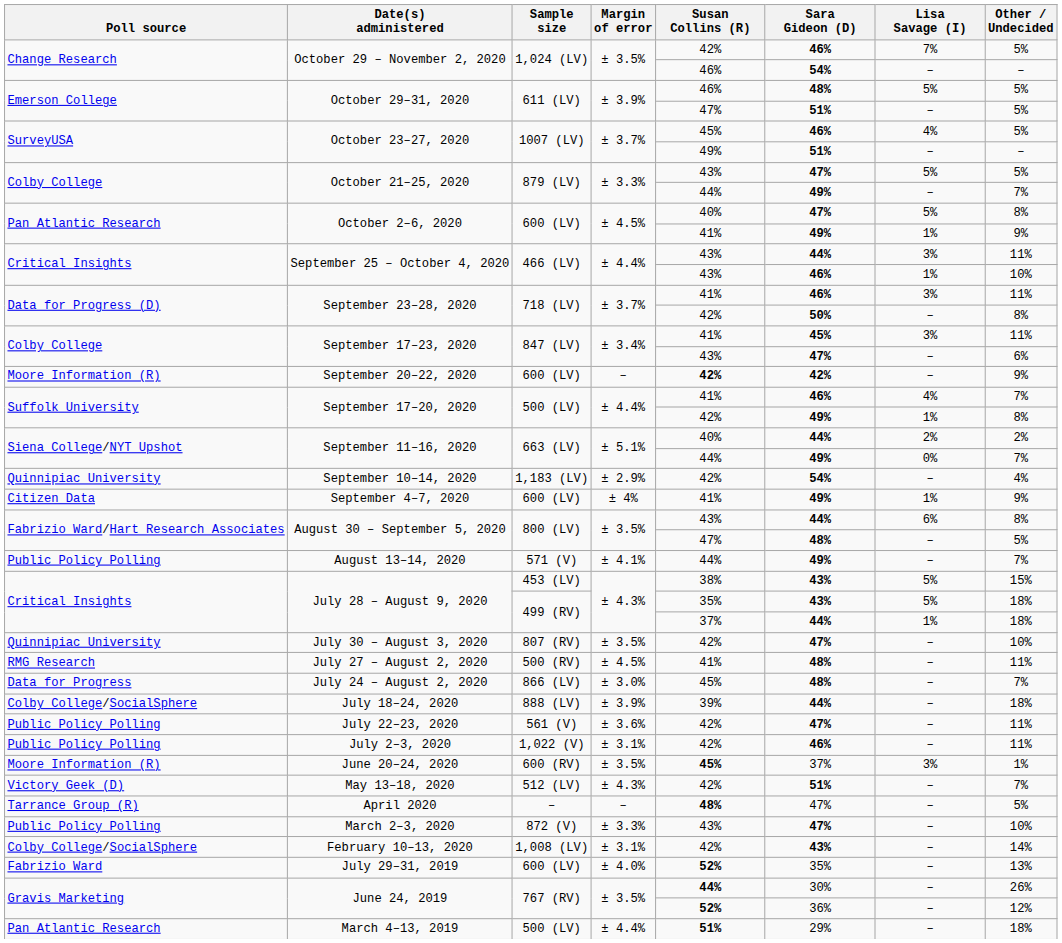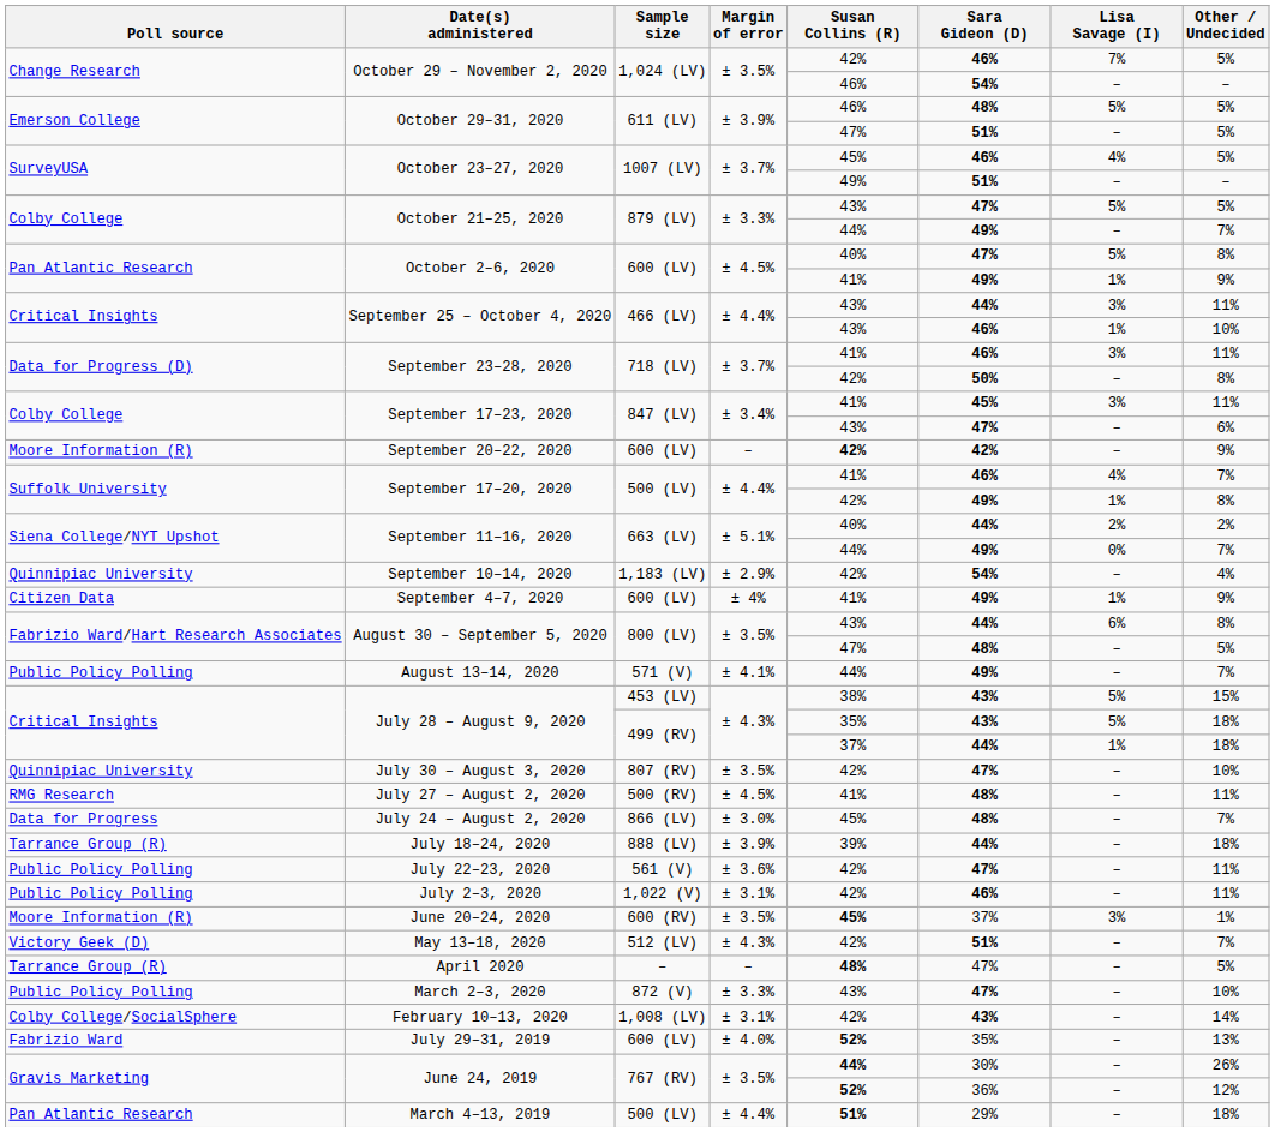 <table class="wikitable" style="font-size:90%;text-align:center;">
 <tr valign=bottom>
 <th>Poll source</th>
 <th>Date(s)<br>administered</th>
 <th>Sample<br>size</th>
 <th>Margin<br>of error</th>
 <th style="width:100px;">Susan<br>Collins (R)</th>
 <th style="width:100px;">Sara<br>Gideon (D)</th>
 <th style="width:100px;">Lisa<br>Savage (I)</th>
 <th>Other /<br>Undecided</th>
 </tr>
 <tr>
 <td rowspan=2 style="text-align:left;"><a href='#'>Change Research</a></td>
 <td rowspan=2>October 29 – November 2, 2020</td>
 <td rowspan=2>1,024 (LV)</td>
 <td rowspan=2>± 3.5%</td>
 <td>42%</td>
 <td><strong>46%</strong></td>
 <td>7%</td>
 <td>5%</td>
 </tr>
 <tr>
 <td>46%</td>
 <td><strong>54%</strong></td>
 <td>–</td>
 <td>–</td>
 </tr>
 <tr>
 <td rowspan=2 style="text-align:left;"><a href='#'>Emerson College</a></td>
 <td rowspan=2>October 29–31, 2020</td>
 <td rowspan=2>611 (LV)</td>
 <td rowspan=2>± 3.9%</td>
 <td>46%</td>
 <td><strong>48%</strong></td>
 <td>5%</td>
 <td>5%</td>
 </tr>
 <tr>
 <td>47%</td>
 <td><strong>51%</strong></td>
 <td>–</td>
 <td>5%</td>
 </tr>
 <tr>
 <td rowspan=2 style="text-align:left;"><a href='#'>SurveyUSA</a></td>
 <td rowspan=2>October 23–27, 2020</td>
 <td rowspan=2>1007 (LV)</td>
 <td rowspan=2>± 3.7%</td>
 <td>45%</td>
 <td><strong>46%</strong></td>
 <td>4%</td>
 <td>5%</td>
 </tr>
 <tr>
 <td>49%</td>
 <td><strong>51%</strong></td>
 <td>–</td>
 <td>–</td>
 </tr>
 <tr>
 <td rowspan=2 style="text-align:left;"><a href='#'>Colby College</a></td>
 <td rowspan=2>October 21–25, 2020</td>
 <td rowspan=2>879 (LV)</td>
 <td rowspan=2>± 3.3%</td>
 <td>43%</td>
 <td><strong>47%</strong></td>
 <td>5%</td>
 <td>5%</td>
 </tr>
 <tr>
 <td>44%</td>
 <td><strong>49%</strong></td>
 <td>–</td>
 <td>7%</td>
 </tr>
 <tr>
 <td rowspan=2 style="text-align:left;"><a href='#'>Pan Atlantic Research</a></td>
 <td rowspan=2>October 2–6, 2020</td>
 <td rowspan=2>600 (LV)</td>
 <td rowspan=2>± 4.5%</td>
 <td>40%</td>
 <td><strong>47%</strong></td>
 <td>5%</td>
 <td>8%</td>
 </tr>
 <tr>
 <td>41%</td>
 <td><strong>49%</strong></td>
 <td>1%</td>
 <td>9%</td>
 </tr>
 <tr>
 <td rowspan=2 style="text-align:left;"><a href='#'>Critical Insights</a></td>
 <td rowspan=2>September 25 – October 4, 2020</td>
 <td rowspan=2>466 (LV)</td>
 <td rowspan=2>± 4.4%</td>
 <td>43%</td>
 <td><strong>44%</strong></td>
 <td>3%</td>
 <td>11%</td>
 </tr>
 <tr>
 <td>43%</td>
 <td><strong>46%</strong></td>
 <td>1%</td>
 <td>10%</td>
 </tr>
 <tr>
 <td rowspan=2 style="text-align:left;"><a href='#'>Data for Progress (D)</a></td>
 <td rowspan=2>September 23–28, 2020</td>
 <td rowspan=2>718 (LV)</td>
 <td rowspan=2>± 3.7%</td>
 <td>41%</td>
 <td><strong>46%</strong></td>
 <td>3%</td>
 <td>11%</td>
 </tr>
 <tr>
 <td>42%</td>
 <td><strong>50%</strong></td>
 <td>–</td>
 <td>8%</td>
 </tr>
 <tr>
 <td rowspan=2 style="text-align:left;"><a href='#'>Colby College</a></td>
 <td rowspan=2>September 17–23, 2020</td>
 <td rowspan=2>847 (LV)</td>
 <td rowspan=2>± 3.4%</td>
 <td>41%</td>
 <td><strong>45%</strong></td>
 <td>3%</td>
 <td>11%</td>
 </tr>
 <tr>
 <td>43%</td>
 <td><strong>47%</strong></td>
 <td>–</td>
 <td>6%</td>
 </tr>
 <tr>
 <td style="text-align:left;"><a href='#'>Moore Information (R)</a></td>
 <td>September 20–22, 2020</td>
 <td>600 (LV)</td>
 <td>–</td>
 <td><strong>42%</strong></td>
 <td><strong>42%</strong></td>
 <td>–</td>
 <td>9%</td>
 </tr>
 <tr>
 <td rowspan=2 style="text-align:left;"><a href='#'>Suffolk University</a></td>
 <td rowspan=2>September 17–20, 2020</td>
 <td rowspan=2>500 (LV)</td>
 <td rowspan=2>± 4.4%</td>
 <td>41%</td>
 <td><strong>46%</strong></td>
 <td>4%</td>
 <td>7%</td>
 </tr>
 <tr>
 <td>42%</td>
 <td><strong>49%</strong></td>
 <td>1%</td>
 <td>8%</td>
 </tr>
 <tr>
 <td rowspan=2 style="text-align:left;"><a href='#'>Siena College</a>/<a href='#'>NYT Upshot</a></td>
 <td rowspan=2>September 11–16, 2020</td>
 <td rowspan=2>663 (LV)</td>
 <td rowspan=2>± 5.1%</td>
 <td>40%</td>
 <td><strong>44%</strong></td>
 <td>2%</td>
 <td>2%</td>
 </tr>
 <tr>
 <td>44%</td>
 <td><strong>49%</strong></td>
 <td>0%</td>
 <td>7%</td>
 </tr>
 <tr>
 <td style="text-align:left;"><a href='#'>Quinnipiac University</a></td>
 <td>September 10–14, 2020</td>
 <td>1,183 (LV)</td>
 <td>± 2.9%</td>
 <td>42%</td>
 <td><strong>54%</strong></td>
 <td>–</td>
 <td>4%</td>
 </tr>
 <tr>
 <td style="text-align:left;"><a href='#'>Citizen Data</a></td>
 <td>September 4–7, 2020</td>
 <td>600 (LV)</td>
 <td>± 4%</td>
 <td>41%</td>
 <td><strong>49%</strong></td>
 <td>1%</td>
 <td>9%</td>
 </tr>
 <tr>
 <td rowspan=2 style="text-align:left;"><a href='#'>Fabrizio Ward</a>/<a href='#'>Hart Research Associates</a></td>
 <td rowspan=2>August 30 – September 5, 2020</td>
 <td rowspan=2>800 (LV)</td>
 <td rowspan=2>± 3.5%</td>
 <td>43%</td>
 <td><strong>44%</strong></td>
 <td>6%</td>
 <td>8%</td>
 </tr>
 <tr>
 <td>47%</td>
 <td><strong>48%</strong></td>
 <td>–</td>
 <td>5%</td>
 </tr>
 <tr>
 <td style="text-align:left;"><a href='#'>Public Policy Polling</a></td>
 <td>August 13–14, 2020</td>
 <td>571 (V)</td>
 <td>± 4.1%</td>
 <td>44%</td>
 <td><strong>49%</strong></td>
 <td>–</td>
 <td>7%</td>
 </tr>
 <tr>
 <td rowspan=3 style="text-align:left;"><a href='#'>Critical Insights</a></td>
 <td rowspan=3>July 28 – August 9, 2020</td>
 <td>453 (LV)</td>
 <td rowspan=3>± 4.3%</td>
 <td>38%</td>
 <td><strong>43%</strong></td>
 <td>5%</td>
 <td>15%</td>
 </tr>
 <tr>
 <td rowspan=2>499 (RV)</td>
 <td>35%</td>
 <td><strong>43%</strong></td>
 <td>5%</td>
 <td>18%</td>
 </tr>
 <tr>
 <td>37%</td>
 <td><strong>44%</strong></td>
 <td>1%</td>
 <td>18%</td>
 </tr>
 <tr>
 <td style="text-align:left;"><a href='#'>Quinnipiac University</a></td>
 <td>July 30 – August 3, 2020</td>
 <td>807 (RV)</td>
 <td>± 3.5%</td>
 <td>42%</td>
 <td><strong>47%</strong></td>
 <td>–</td>
 <td>10%</td>
 </tr>
 <tr>
 <td style="text-align:left;"><a href='#'>RMG Research</a></td>
 <td>July 27 – August 2, 2020</td>
 <td>500 (RV)</td>
 <td>± 4.5%</td>
 <td>41%</td>
 <td><strong>48%</strong></td>
 <td>–</td>
 <td>11%</td>
 </tr>
 <tr>
 <td style="text-align:left;"><a href='#'>Data for Progress</a></td>
 <td>July 24 – August 2, 2020</td>
 <td>866 (LV)</td>
 <td>± 3.0%</td>
 <td>45%</td>
 <td><strong>48%</strong></td>
 <td>–</td>
 <td>7%</td>
 </tr>
 <tr>
-<td style="text-align:left;"><a href='#'>Colby College</a>/<a href='#'>SocialSphere</a></td>
+<td style="text-align:left;"><a href='#'>Tarrance Group (R)</a></td>
 <td>July 18–24, 2020</td>
 <td>888 (LV)</td>
 <td>± 3.9%</td>
 <td>39%</td>
 <td><strong>44%</strong></td>
 <td>–</td>
 <td>18%</td>
 </tr>
 <tr>
 <td style="text-align:left;"><a href='#'>Public Policy Polling</a></td>
 <td>July 22–23, 2020</td>
 <td>561 (V)</td>
 <td>± 3.6%</td>
 <td>42%</td>
 <td><strong>47%</strong></td>
 <td>–</td>
 <td>11%</td>
 </tr>
 <tr>
 <td style="text-align:left;"><a href='#'>Public Policy Polling</a></td>
 <td>July 2–3, 2020</td>
 <td>1,022 (V)</td>
 <td>± 3.1%</td>
 <td>42%</td>
 <td><strong>46%</strong></td>
 <td>–</td>
 <td>11%</td>
 </tr>
 <tr>
 <td style="text-align:left;"><a href='#'>Moore Information (R)</a></td>
 <td>June 20–24, 2020</td>
 <td>600 (RV)</td>
 <td>± 3.5%</td>
 <td><strong>45%</strong></td>
 <td>37%</td>
 <td>3%</td>
 <td>1%</td>
 </tr>
 <tr>
 <td style="text-align:left;"><a href='#'>Victory Geek (D)</a></td>
 <td>May 13–18, 2020</td>
 <td>512 (LV)</td>
 <td>± 4.3%</td>
 <td>42%</td>
 <td><strong>51%</strong></td>
 <td>–</td>
 <td>7%</td>
 </tr>
 <tr>
 <td style="text-align:left;"><a href='#'>Tarrance Group (R)</a></td>
 <td>April 2020</td>
 <td>–</td>
 <td>–</td>
 <td><strong>48%</strong></td>
 <td>47%</td>
 <td>–</td>
 <td>5%</td>
 </tr>
 <tr>
 <td style="text-align:left;"><a href='#'>Public Policy Polling</a></td>
 <td>March 2–3, 2020</td>
 <td>872 (V)</td>
 <td>± 3.3%</td>
 <td>43%</td>
 <td><strong>47%</strong></td>
 <td>–</td>
 <td>10%</td>
 </tr>
 <tr>
 <td style="text-align:left;"><a href='#'>Colby College</a>/<a href='#'>SocialSphere</a></td>
 <td>February 10–13, 2020</td>
 <td>1,008 (LV)</td>
 <td>± 3.1%</td>
 <td>42%</td>
 <td><strong>43%</strong></td>
 <td>–</td>
 <td>14%</td>
 </tr>
 <tr>
 <td style="text-align:left;"><a href='#'>Fabrizio Ward</a></td>
 <td>July 29–31, 2019</td>
 <td>600 (LV)</td>
 <td>± 4.0%</td>
 <td><strong>52%</strong></td>
 <td>35%</td>
 <td>–</td>
 <td>13%</td>
 </tr>
 <tr>
 <td rowspan=2 style="text-align:left;"><a href='#'>Gravis Marketing</a></td>
 <td rowspan=2>June 24, 2019</td>
 <td rowspan=2>767 (RV)</td>
 <td rowspan=2>± 3.5%</td>
 <td><strong>44%</strong></td>
 <td>30%</td>
 <td>–</td>
 <td>26%</td>
 </tr>
 <tr>
 <td><strong>52%</strong></td>
 <td>36%</td>
 <td>–</td>
 <td>12%</td>
 </tr>
 <tr>
 <td style="text-align:left;"><a href='#'>Pan Atlantic Research</a></td>
 <td>March 4–13, 2019</td>
 <td>500 (LV)</td>
 <td>± 4.4%</td>
 <td><strong>51%</strong></td>
 <td>29%</td>
 <td>–</td>
 <td>18%</td>
 </tr>
 </table>
